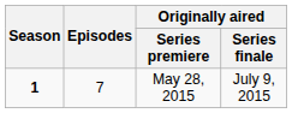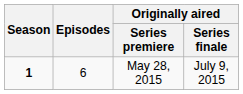 <table class="wikitable" style="width: 35%; text-align:center;">
 <tr>
 <th colspan="1" rowspan="2" width="3%">Season</th>
 <th rowspan="2" width="5%">Episodes</th>
 <th colspan="2">Originally aired</th>
 </tr>
 <tr>
 <th>Series premiere</th>
 <th>Series finale</th>
 </tr>
 <tr>
 <td><strong>1</strong></td>
-<td>7</td>
+<td>6</td>
 <td>May 28, 2015</td>
 <td>July 9, 2015</td>
 </tr>
 </table>
